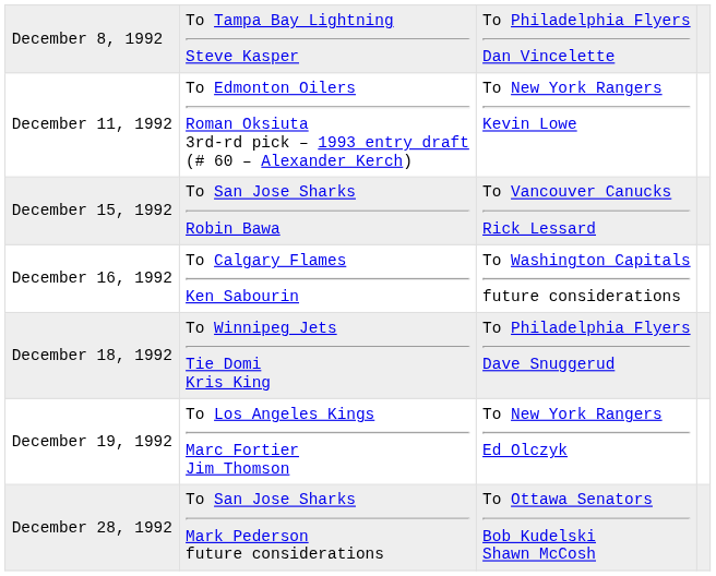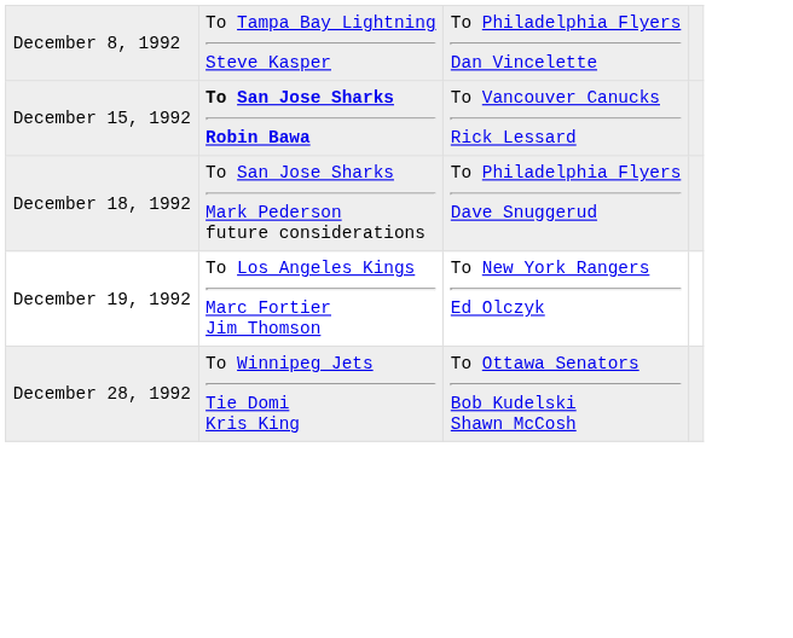 <table border=1 style="border-collapse:collapse" bordercolor="#DFDFDF"  cellpadding="5">
 <tr bgcolor="#eeeeee">
 <td>December 8, 1992</td>
 <td valign="top">To <a href='#'>Tampa Bay Lightning</a><hr><a href='#'>Steve Kasper</a></td>
 <td valign="top">To <a href='#'>Philadelphia Flyers</a><hr><a href='#'>Dan Vincelette</a></td>
 <td></td>
 </tr>
-<tr>
-<td>December 11, 1992</td>
-<td valign="top">To <a href='#'>Edmonton Oilers</a><hr><a href='#'>Roman Oksiuta</a><br>3rd-rd pick – <a href='#'>1993 entry draft</a><br>(# 60 – <a href='#'>Alexander Kerch</a>)</td>
-<td valign="top">To <a href='#'>New York Rangers</a><hr><a href='#'>Kevin Lowe</a></td>
-<td></td>
-</tr>
 <tr bgcolor="#eeeeee">
 <td>December 15, 1992</td>
-<td valign="top">To <a href='#'>San Jose Sharks</a><hr><a href='#'>Robin Bawa</a></td>
+<td valign="top"><strong>To <a href='#'>San Jose Sharks</a><hr><a href='#'>Robin Bawa</a></strong></td>
 <td valign="top">To <a href='#'>Vancouver Canucks</a><hr><a href='#'>Rick Lessard</a></td>
-<td></td>
-</tr>
-<tr>
-<td>December 16, 1992</td>
-<td valign="top">To <a href='#'>Calgary Flames</a><hr><a href='#'>Ken Sabourin</a></td>
-<td valign="top">To <a href='#'>Washington Capitals</a><hr>future considerations</td>
 <td></td>
 </tr>
 <tr bgcolor="#eeeeee">
 <td>December 18, 1992</td>
-<td valign="top">To <a href='#'>Winnipeg Jets</a><hr><a href='#'>Tie Domi</a><br><a href='#'>Kris King</a></td>
+<td valign="top">To <a href='#'>San Jose Sharks</a><hr><a href='#'>Mark Pederson</a><br>future considerations</td>
 <td valign="top">To <a href='#'>Philadelphia Flyers</a><hr><a href='#'>Dave Snuggerud</a></td>
 <td></td>
 </tr>
 <tr>
 <td>December 19, 1992</td>
 <td valign="top">To <a href='#'>Los Angeles Kings</a><hr><a href='#'>Marc Fortier</a><br><a href='#'>Jim Thomson</a></td>
 <td valign="top">To <a href='#'>New York Rangers</a><hr><a href='#'>Ed Olczyk</a></td>
 <td></td>
 </tr>
 <tr bgcolor="#eeeeee">
 <td>December 28, 1992</td>
-<td valign="top">To <a href='#'>San Jose Sharks</a><hr><a href='#'>Mark Pederson</a><br>future considerations</td>
+<td valign="top">To <a href='#'>Winnipeg Jets</a><hr><a href='#'>Tie Domi</a><br><a href='#'>Kris King</a></td>
 <td valign="top">To <a href='#'>Ottawa Senators</a><hr><a href='#'>Bob Kudelski</a><br><a href='#'>Shawn McCosh</a></td>
 <td></td>
 </tr>
 </table>
